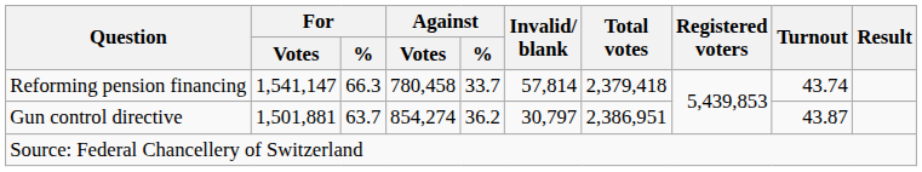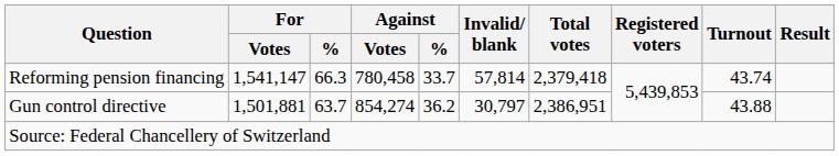 <table class=wikitable style=text-align:right>
 <tr>
 <th rowspan=2>Question</th>
 <th colspan=2>For</th>
 <th colspan=2>Against</th>
 <th rowspan=2>Invalid/<br>blank</th>
 <th rowspan=2>Total<br>votes</th>
 <th rowspan=2>Registered<br>voters</th>
 <th rowspan=2>Turnout</th>
 <th rowspan=2>Result</th>
 </tr>
 <tr>
 <th>Votes</th>
 <th>%</th>
 <th>Votes</th>
 <th>%</th>
 </tr>
 <tr>
 <td align=left>Reforming pension financing</td>
 <td>1,541,147</td>
 <td>66.3</td>
 <td>780,458</td>
 <td>33.7</td>
 <td>57,814</td>
 <td>2,379,418</td>
 <td rowspan=2>5,439,853</td>
 <td>43.74</td>
 <td></td>
 </tr>
 <tr>
 <td align=left>Gun control directive</td>
 <td>1,501,881</td>
 <td>63.7</td>
 <td>854,274</td>
 <td>36.2</td>
 <td>30,797</td>
 <td>2,386,951</td>
-<td>43.87</td>
+<td>43.88</td>
 <td></td>
 </tr>
 <tr>
 <td colspan=14 align=left>Source: Federal Chancellery of Switzerland</td>
 </tr>
 </table>
